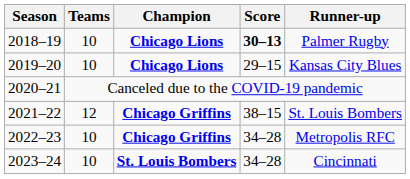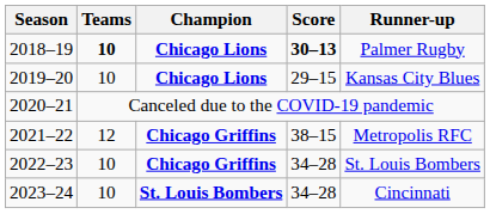 <table class="wikitable" style="text-align:center;">
 <tr>
 <th>Season</th>
 <th>Teams</th>
 <th>Champion</th>
 <th>Score</th>
 <th>Runner-up</th>
 </tr>
 <tr>
 <td>2018–19</td>
-<td>10</td>
+<td><strong>10</strong></td>
 <td><strong><a href='#'>Chicago Lions</a></strong></td>
 <td><strong>30–13</strong></td>
 <td><a href='#'>Palmer Rugby</a></td>
 </tr>
 <tr>
 <td>2019–20</td>
 <td>10</td>
 <td><strong><a href='#'>Chicago Lions</a></strong></td>
 <td>29–15</td>
 <td><a href='#'>Kansas City Blues</a></td>
 </tr>
 <tr>
 <td>2020–21</td>
 <td colspan="4">Canceled due to the <a href='#'>COVID-19 pandemic</a></td>
 </tr>
 <tr>
 <td>2021–22</td>
 <td>12</td>
 <td><a href='#'><strong>Chicago Griffins</strong></a></td>
 <td>38–15</td>
-<td><a href='#'>St. Louis Bombers</a></td>
+<td><a href='#'>Metropolis RFC</a></td>
 </tr>
 <tr>
 <td>2022–23</td>
 <td>10</td>
 <td><a href='#'><strong>Chicago Griffins</strong></a></td>
 <td>34–28</td>
-<td><a href='#'>Metropolis RFC</a></td>
+<td><a href='#'>St. Louis Bombers</a></td>
 </tr>
 <tr>
 <td>2023–24</td>
 <td>10</td>
 <td><a href='#'><strong>St. Louis Bombers</strong></a></td>
 <td>34–28</td>
 <td><a href='#'>Cincinnati</a></td>
 </tr>
 </table>
